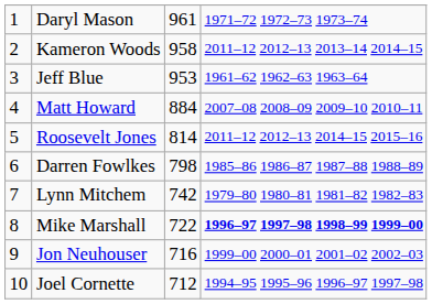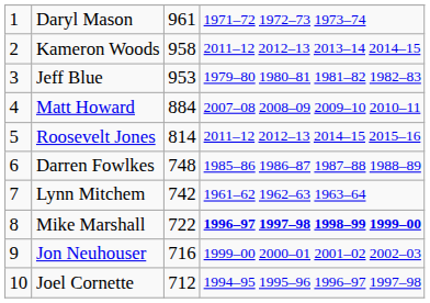 <table class="wikitable">
 <tr>
 </tr>
 <tr>
 <td>1</td>
 <td>Daryl Mason</td>
 <td>961</td>
 <td style="font-size:80%;"><a href='#'>1971–72</a> <a href='#'>1972–73</a> <a href='#'>1973–74</a></td>
 </tr>
 <tr>
 <td>2</td>
 <td>Kameron Woods</td>
 <td>958</td>
 <td style="font-size:80%;"><a href='#'>2011–12</a> <a href='#'>2012–13</a> <a href='#'>2013–14</a> <a href='#'>2014–15</a></td>
 </tr>
 <tr>
 <td>3</td>
 <td>Jeff Blue</td>
 <td>953</td>
-<td style="font-size:80%;"><a href='#'>1961–62</a> <a href='#'>1962–63</a> <a href='#'>1963–64</a></td>
+<td style="font-size:80%;"><a href='#'>1979–80</a> <a href='#'>1980–81</a> <a href='#'>1981–82</a> <a href='#'>1982–83</a></td>
 </tr>
 <tr>
 <td>4</td>
 <td><a href='#'>Matt Howard</a></td>
 <td>884</td>
 <td style="font-size:80%;"><a href='#'>2007–08</a> <a href='#'>2008–09</a> <a href='#'>2009–10</a> <a href='#'>2010–11</a></td>
 </tr>
 <tr>
 <td>5</td>
 <td><a href='#'>Roosevelt Jones</a></td>
 <td>814</td>
 <td style="font-size:80%;"><a href='#'>2011–12</a> <a href='#'>2012–13</a> <a href='#'>2014–15</a> <a href='#'>2015–16</a></td>
 </tr>
 <tr>
 <td>6</td>
 <td>Darren Fowlkes</td>
-<td>798</td>
+<td>748</td>
 <td style="font-size:80%;"><a href='#'>1985–86</a> <a href='#'>1986–87</a> <a href='#'>1987–88</a> <a href='#'>1988–89</a></td>
 </tr>
 <tr>
 <td>7</td>
 <td>Lynn Mitchem</td>
 <td>742</td>
-<td style="font-size:80%;"><a href='#'>1979–80</a> <a href='#'>1980–81</a> <a href='#'>1981–82</a> <a href='#'>1982–83</a></td>
+<td style="font-size:80%;"><a href='#'>1961–62</a> <a href='#'>1962–63</a> <a href='#'>1963–64</a></td>
 </tr>
 <tr>
 <td>8</td>
 <td>Mike Marshall</td>
 <td>722</td>
 <td style="font-size:80%;"><strong><a href='#'>1996–97</a> <a href='#'>1997–98</a> <a href='#'>1998–99</a> <a href='#'>1999–00</a></strong></td>
 </tr>
 <tr>
 <td>9</td>
 <td><a href='#'>Jon Neuhouser</a></td>
 <td>716</td>
 <td style="font-size:80%;"><a href='#'>1999–00</a> <a href='#'>2000–01</a> <a href='#'>2001–02</a> <a href='#'>2002–03</a></td>
 </tr>
 <tr>
 <td>10</td>
 <td>Joel Cornette</td>
 <td>712</td>
 <td style="font-size:80%;"><a href='#'>1994–95</a> <a href='#'>1995–96</a> <a href='#'>1996–97</a> <a href='#'>1997–98</a></td>
 </tr>
 </table>
